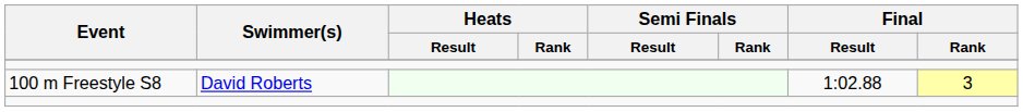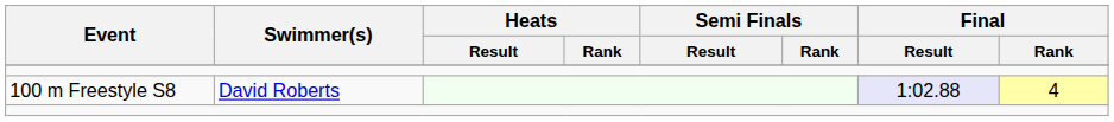 <table class=wikitable style="font-size:90%">
 <tr>
 <th rowspan="2" style="width:150px;">Event</th>
 <th rowspan="2" style="width:150px;">Swimmer(s)</th>
 <th colspan="2" style="width:150px;">Heats</th>
 <th colspan="2" style="width:150px;">Semi Finals</th>
 <th colspan="2" style="width:175px;">Final</th>
 </tr>
 <tr>
 <th style="line-height:1em; width:100px;"><small>Result</small></th>
 <th style="line-height:1em; width:50px;"><small>Rank</small></th>
 <th style="line-height:1em; width:100px;"><small>Result</small></th>
 <th style="line-height:1em; width:50px;"><small>Rank</small></th>
 <th style="line-height:1em; width:100px;"><small>Result</small></th>
 <th style="line-height:1em; width:75px;"><small>Rank</small></th>
 </tr>
 <tr>
 </tr>
 <tr>
 <td colspan="8" style="height:1px;;"></td>
 </tr>
 <tr>
 <td>100 m Freestyle S8</td>
 <td><a href='#'>David Roberts</a></td>
 <td colspan="4" style="background:honeydew;"></td>
-<td style="text-align:center;">1:02.88</td>
-<td style="text-align:center; background:#ffa;">3</td>
+<td style="background: lavender; text-align:center;">1:02.88</td>
+<td style="text-align:center; background:#ffa;">4</td>
 </tr>
 <tr>
 <td colspan="8" style="height:1px;;"></td>
 </tr>
 </table>
